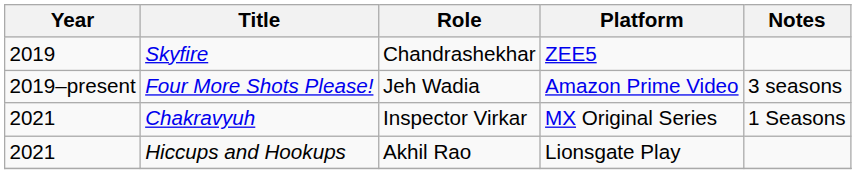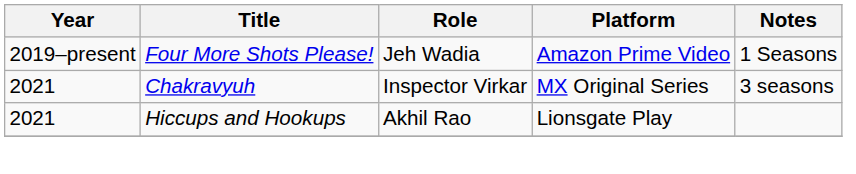 <table class="wikitable">
 <tr>
 <th>Year</th>
 <th>Title</th>
 <th>Role</th>
 <th>Platform</th>
 <th>Notes</th>
 </tr>
 <tr>
-<td>2019</td>
-<td><em><a href='#'>Skyfire</a></em></td>
-<td>Chandrashekhar</td>
-<td><a href='#'>ZEE5</a></td>
-<td></td>
-</tr>
-<tr>
 <td>2019–present</td>
 <td><em><a href='#'>Four More Shots Please!</a></em></td>
 <td>Jeh Wadia</td>
 <td><a href='#'>Amazon Prime Video</a></td>
-<td>3 seasons</td>
+<td>1 Seasons</td>
 </tr>
 <tr>
 <td>2021</td>
 <td><em><a href='#'>Chakravyuh</a></em></td>
 <td>Inspector Virkar</td>
 <td><a href='#'>MX</a> Original Series</td>
-<td>1 Seasons</td>
+<td>3 seasons</td>
 </tr>
 <tr>
 <td>2021</td>
 <td><em>Hiccups and Hookups</em></td>
 <td>Akhil Rao</td>
 <td>Lionsgate Play</td>
 <td></td>
 </tr>
 <tr>
 </tr>
 </table>
